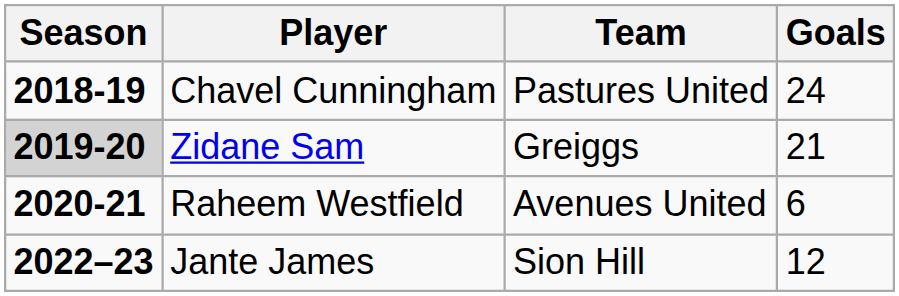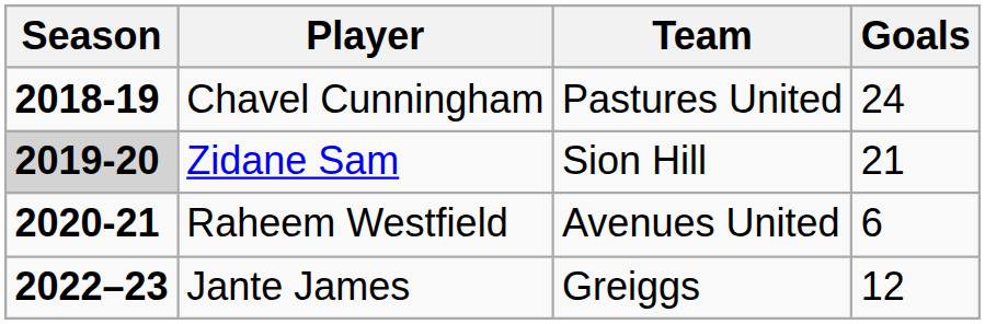 <table class="wikitable">
 <tr>
 <th>Season</th>
 <th>Player</th>
 <th>Team</th>
 <th>Goals</th>
 </tr>
 <tr>
 <td><strong>2018-19</strong></td>
 <td> Chavel Cunningham</td>
 <td>Pastures United</td>
 <td>24</td>
 </tr>
 <tr>
 <td style="background: lightgrey;"><strong>2019-20</strong></td>
 <td> <a href='#'>Zidane Sam</a></td>
-<td>Greiggs</td>
+<td>Sion Hill</td>
 <td>21</td>
 </tr>
 <tr>
 <td><strong>2020-21</strong></td>
 <td> Raheem Westfield</td>
 <td>Avenues United</td>
 <td>6</td>
 </tr>
 <tr>
 <td><strong>2022–23</strong></td>
 <td> Jante James</td>
-<td>Sion Hill</td>
+<td>Greiggs</td>
 <td>12</td>
 </tr>
 </table>
